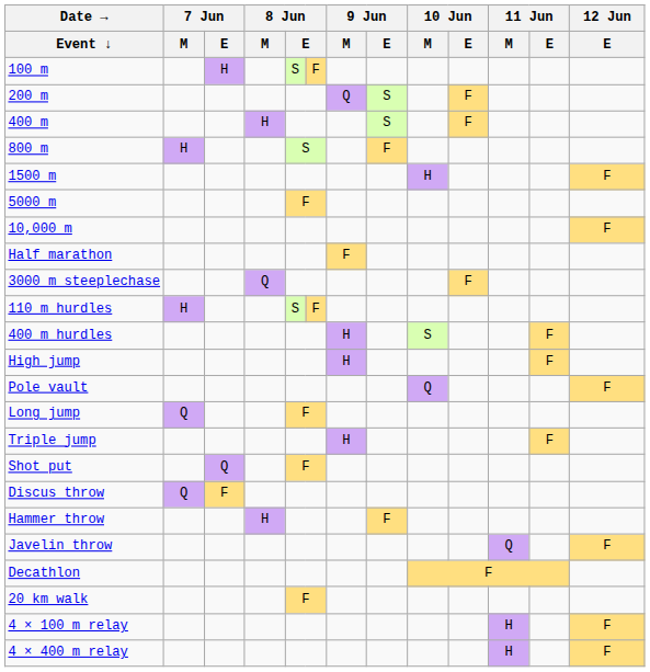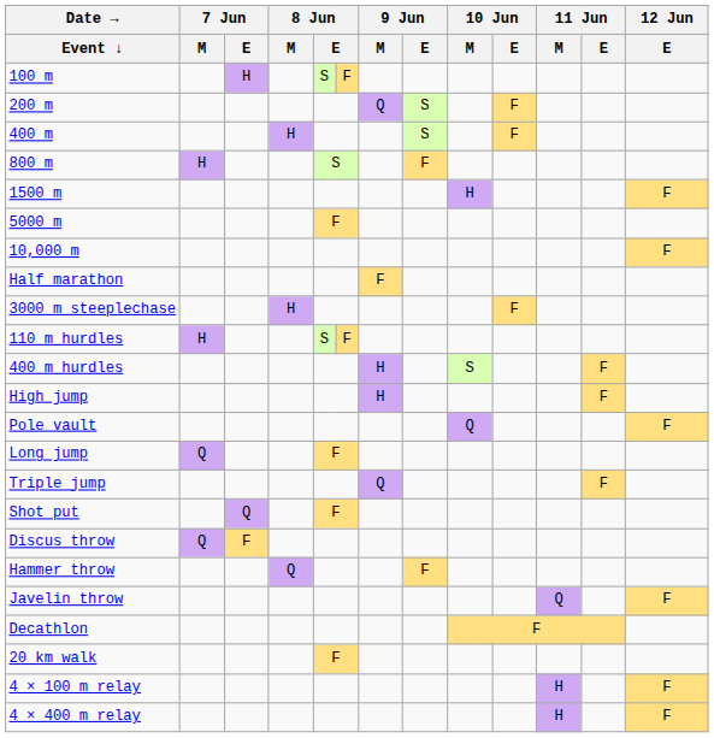 <table class="wikitable mw-datatable" style="font-size:90%; line-height:1.5em;">
 <tr align=center>
 <th>Date →</th>
 <th colspan="2" width="60px">7 Jun</th>
 <th width=60px colspan=3>8 Jun</th>
 <th width=60px colspan=3>9 Jun</th>
 <th width=60px colspan=2>10 Jun</th>
 <th width=60px colspan=2>11 Jun</th>
 <th width=60px>12 Jun</th>
 </tr>
 <tr>
 <th>Event ↓</th>
 <th width="30px">M</th>
 <th width=30px>E</th>
 <th width=30px>M</th>
 <th width=30px colspan=2>E</th>
 <th width=30px>M</th>
 <th width=30px colspan=2>E</th>
 <th width=30px>M</th>
 <th width=30px>E</th>
 <th width=30px>M</th>
 <th width=30px>E</th>
 <th width=30px>E</th>
 </tr>
 <tr align=center>
 <td align=left><a href='#'>100 m</a></td>
 <td></td>
 <td bgcolor="#D0A9F5">H</td>
 <td></td>
 <td bgcolor="#D9FFB2">S</td>
 <td bgcolor="#FFDF80">F</td>
 <td></td>
 <td colspan=2></td>
 <td></td>
 <td></td>
 <td></td>
 <td></td>
 <td></td>
 </tr>
 <tr align=center>
 <td align=left><a href='#'>200 m</a></td>
 <td></td>
 <td></td>
 <td></td>
 <td colspan=2></td>
 <td bgcolor="#D0A9F5">Q</td>
 <td bgcolor="#D9FFB2" colspan=2>S</td>
 <td></td>
 <td bgcolor="#FFDF80">F</td>
 <td></td>
 <td></td>
 <td></td>
 </tr>
 <tr align=center>
 <td align=left><a href='#'>400 m</a></td>
 <td></td>
 <td></td>
 <td bgcolor="#D0A9F5">H</td>
 <td colspan=2></td>
 <td></td>
 <td bgcolor="#D9FFB2" colspan=2>S</td>
 <td></td>
 <td bgcolor="#FFDF80">F</td>
 <td></td>
 <td></td>
 <td></td>
 </tr>
 <tr align=center>
 <td align=left><a href='#'>800 m</a></td>
 <td bgcolor="#D0A9F5">H</td>
 <td></td>
 <td></td>
 <td bgcolor="#D9FFB2" colspan=2>S</td>
 <td></td>
 <td bgcolor="#FFDF80" colspan=2>F</td>
 <td></td>
 <td></td>
 <td></td>
 <td></td>
 <td></td>
 </tr>
 <tr align=center>
 <td align=left><a href='#'>1500 m</a></td>
 <td></td>
 <td></td>
 <td></td>
 <td colspan=2></td>
 <td></td>
 <td colspan=2></td>
 <td bgcolor="#D0A9F5">H</td>
 <td></td>
 <td></td>
 <td></td>
 <td bgcolor="#FFDF80">F</td>
 </tr>
 <tr align=center>
 <td align=left><a href='#'>5000 m</a></td>
 <td></td>
 <td></td>
 <td></td>
 <td colspan=2 bgcolor="#FFDF80">F</td>
 <td></td>
 <td colspan=2></td>
 <td></td>
 <td></td>
 <td></td>
 <td></td>
 <td></td>
 </tr>
 <tr align=center>
 <td align=left><a href='#'>10,000 m</a></td>
 <td></td>
 <td></td>
 <td></td>
 <td colspan=2></td>
 <td></td>
 <td colspan=2></td>
 <td></td>
 <td></td>
 <td></td>
 <td></td>
 <td bgcolor="#FFDF80">F</td>
 </tr>
 <tr align=center>
 <td align=left><a href='#'>Half marathon</a></td>
 <td></td>
 <td></td>
 <td></td>
 <td colspan=2></td>
 <td bgcolor="#FFDF80">F</td>
 <td colspan=2></td>
 <td></td>
 <td></td>
 <td></td>
 <td></td>
 <td></td>
 </tr>
 <tr align=center>
 <td align=left><a href='#'>3000 m steeplechase</a></td>
 <td></td>
 <td></td>
-<td bgcolor="#D0A9F5">Q</td>
+<td bgcolor="#D0A9F5">H</td>
 <td colspan=2></td>
 <td></td>
 <td colspan=2></td>
 <td></td>
 <td bgcolor="#FFDF80">F</td>
 <td></td>
 <td></td>
 <td></td>
 </tr>
 <tr align=center>
 <td align=left><a href='#'>110 m hurdles</a></td>
 <td bgcolor="#D0A9F5">H</td>
 <td></td>
 <td></td>
 <td bgcolor="#D9FFB2">S</td>
 <td bgcolor="#FFDF80">F</td>
 <td></td>
 <td colspan=2></td>
 <td></td>
 <td></td>
 <td></td>
 <td></td>
 <td></td>
 </tr>
 <tr align=center>
 <td align=left><a href='#'>400 m hurdles</a></td>
 <td></td>
 <td></td>
 <td></td>
 <td colspan=2></td>
 <td bgcolor="#D0A9F5">H</td>
 <td colspan=2></td>
 <td bgcolor="#D9FFB2">S</td>
 <td></td>
 <td></td>
 <td bgcolor="#FFDF80">F</td>
 <td></td>
 </tr>
 <tr align=center>
 <td align=left><a href='#'>High jump</a></td>
 <td></td>
 <td></td>
 <td></td>
 <td colspan=2></td>
 <td bgcolor="#D0A9F5">H</td>
 <td colspan=2></td>
 <td></td>
 <td></td>
 <td></td>
 <td bgcolor="#FFDF80">F</td>
 <td></td>
 </tr>
 <tr align=center>
 <td align=left><a href='#'>Pole vault</a></td>
 <td></td>
 <td></td>
 <td></td>
 <td colspan=2></td>
 <td></td>
 <td colspan=2></td>
 <td bgcolor="#D0A9F5">Q</td>
 <td></td>
 <td></td>
 <td></td>
 <td bgcolor="#FFDF80">F</td>
 </tr>
 <tr align=center>
 <td align=left><a href='#'>Long jump</a></td>
 <td bgcolor="#D0A9F5">Q</td>
 <td></td>
 <td></td>
 <td bgcolor="#FFDF80" colspan=2>F</td>
 <td></td>
 <td colspan=2></td>
 <td></td>
 <td></td>
 <td></td>
 <td></td>
 <td></td>
 </tr>
 <tr align=center>
 <td align=left><a href='#'>Triple jump</a></td>
 <td></td>
 <td></td>
 <td></td>
 <td colspan=2></td>
-<td bgcolor="#D0A9F5">H</td>
+<td bgcolor="#D0A9F5">Q</td>
 <td colspan=2></td>
 <td></td>
 <td></td>
 <td></td>
 <td bgcolor="#FFDF80">F</td>
 <td></td>
 </tr>
 <tr align=center>
 <td align=left><a href='#'>Shot put</a></td>
 <td></td>
 <td bgcolor="D0A9F5">Q</td>
 <td></td>
 <td colspan=2 bgcolor="#FFDF80">F</td>
 <td colspan=2></td>
 <td></td>
 <td></td>
 <td></td>
 <td></td>
 <td></td>
 </tr>
 <tr align=center>
 <td align=left><a href='#'>Discus throw</a></td>
 <td bgcolor="#D0A9F5">Q</td>
 <td bgcolor="#FFDF80">F</td>
 <td></td>
 <td colspan=2></td>
 <td></td>
 <td colspan=2></td>
 <td></td>
 <td></td>
 <td></td>
 <td></td>
 <td></td>
 </tr>
 <tr align=center>
 <td align=left><a href='#'>Hammer throw</a></td>
 <td></td>
 <td></td>
-<td bgcolor="#D0A9F5">H</td>
+<td bgcolor="#D0A9F5">Q</td>
 <td colspan=2></td>
 <td></td>
 <td colspan=2 bgcolor="#FFDF80">F</td>
 <td></td>
 <td></td>
 <td></td>
 <td></td>
 <td></td>
 </tr>
 <tr align=center>
 <td align=left><a href='#'>Javelin throw</a></td>
 <td></td>
 <td></td>
 <td></td>
 <td colspan=2></td>
 <td></td>
 <td colspan=2></td>
 <td></td>
 <td></td>
 <td bgcolor="#D0A9F5">Q</td>
 <td></td>
 <td bgcolor="#FFDF80">F</td>
 </tr>
 <tr align=center>
 <td align=left><a href='#'>Decathlon</a></td>
 <td></td>
 <td></td>
 <td></td>
 <td colspan=2></td>
 <td></td>
 <td colspan=2></td>
 <td bgcolor="#FFDF80" colspan=4>F</td>
 <td></td>
 </tr>
 <tr align=center>
 <td align=left><a href='#'>20 km walk</a></td>
 <td></td>
 <td></td>
 <td></td>
 <td bgcolor="#FFDF80" colspan=2>F</td>
 <td></td>
 <td colspan=2></td>
 <td></td>
 <td></td>
 <td></td>
 <td></td>
 <td></td>
 </tr>
 <tr align=center>
 <td align=left><a href='#'>4 × 100 m relay</a></td>
 <td></td>
 <td></td>
 <td></td>
 <td colspan=2></td>
 <td></td>
 <td colspan=2></td>
 <td></td>
 <td></td>
 <td bgcolor="#D0A9F5">H</td>
 <td></td>
 <td bgcolor="#FFDF80">F</td>
 </tr>
 <tr align=center>
 <td align=left><a href='#'>4 × 400 m relay</a></td>
 <td></td>
 <td></td>
 <td></td>
 <td colspan=2></td>
 <td></td>
 <td colspan=2></td>
 <td></td>
 <td></td>
 <td bgcolor="#D0A9F5">H</td>
 <td></td>
 <td bgcolor="#FFDF80">F</td>
 </tr>
 </table>
